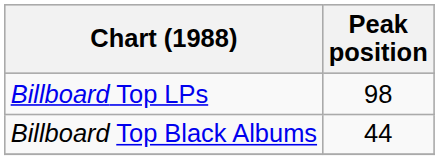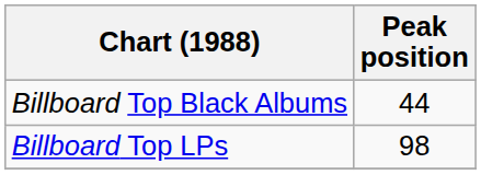 <table class="wikitable">
 <tr>
 <th>Chart (1988)</th>
 <th>Peak<br>position</th>
 </tr>
 <tr>
+<td><em>Billboard</em> <a href='#'>Top Black Albums</a></td>
+<td align=center>44</td>
+</tr>
+<tr>
 <td><a href='#'><em>Billboard</em> Top LPs</a></td>
 <td align=center>98</td>
 </tr>
 <tr>
-<td><em>Billboard</em> <a href='#'>Top Black Albums</a></td>
-<td align=center>44</td>
-</tr>
-<tr>
 </tr>
 </table>
